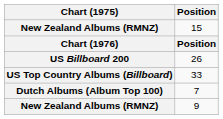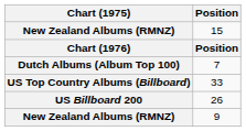 <table class="wikitable sortable plainrowheaders" style="text-align:center">
 <tr>
 <th scope="col">Chart (1975)</th>
 <th scope="col">Position</th>
 </tr>
 <tr>
 <th scope="row">New Zealand Albums (RMNZ)</th>
 <td>15</td>
 </tr>
 <tr>
 <th scope="col">Chart (1976)</th>
 <th scope="col">Position</th>
 </tr>
 <tr>
-<th scope="row">US <em>Billboard</em> 200</th>
-<td>26</td>
+<th scope="row">Dutch Albums (Album Top 100)</th>
+<td>7</td>
 </tr>
 <tr>
 <th scope="row">US Top Country Albums (<em>Billboard</em>)</th>
 <td>33</td>
 </tr>
 <tr>
-<th scope="row">Dutch Albums (Album Top 100)</th>
-<td>7</td>
+<th scope="row">US <em>Billboard</em> 200</th>
+<td>26</td>
 </tr>
 <tr>
 <th scope="row">New Zealand Albums (RMNZ)</th>
 <td>9</td>
 </tr>
 </table>
